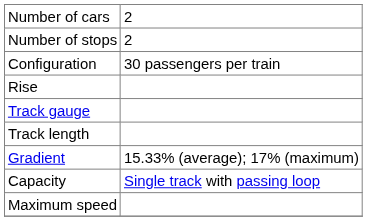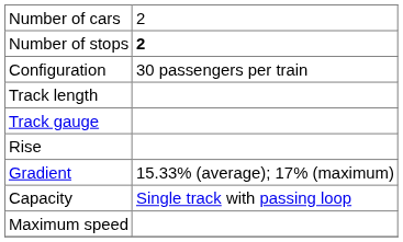 <table border="1" cellspacing="0" cellpadding="3" style="border-collapse:collapse; font-size:95%; margin-right:10px; margin-bottom:5px;">
 <tr>
 <td>Number of cars</td>
 <td>2</td>
 </tr>
 <tr>
 <td>Number of stops</td>
-<td>2</td>
+<td><strong>2</strong></td>
 </tr>
 <tr>
 <td>Configuration</td>
 <td>30 passengers per train</td>
 </tr>
 <tr>
-<td>Rise</td>
+<td>Track length</td>
 <td></td>
 </tr>
 <tr>
 <td><a href='#'>Track gauge</a></td>
 <td></td>
 </tr>
 <tr>
-<td>Track length</td>
+<td>Rise</td>
 <td></td>
 </tr>
 <tr>
 <td><a href='#'>Gradient</a></td>
 <td>15.33% (average); 17% (maximum)</td>
 </tr>
 <tr>
 <td>Capacity</td>
 <td><a href='#'>Single track</a> with <a href='#'>passing loop</a></td>
 </tr>
 <tr>
 <td>Maximum speed</td>
 <td></td>
 </tr>
 <tr>
 </tr>
 </table>
